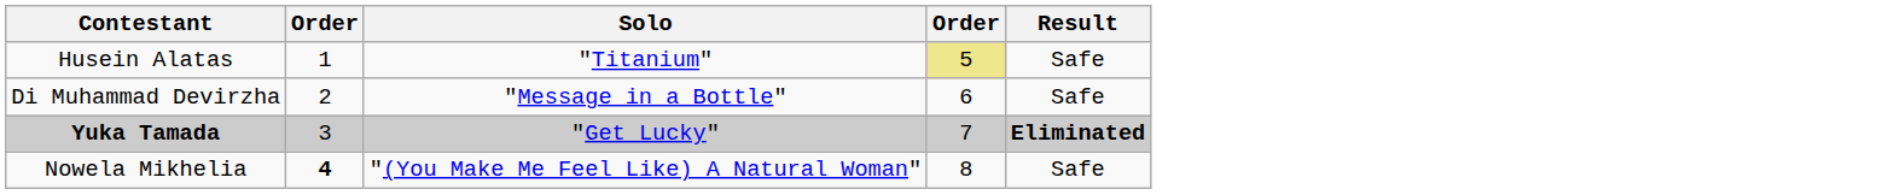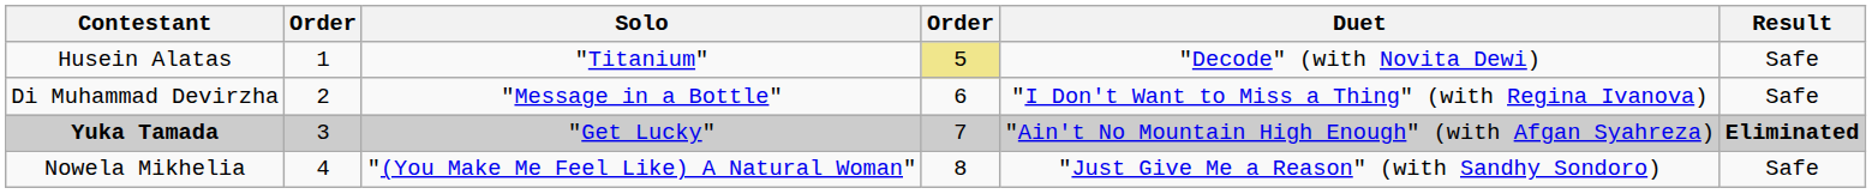 <table class="wikitable" style="text-align:center;">
 <tr>
 <th>Contestant</th>
 <th>Order</th>
 <th>Solo</th>
 <th>Order</th>
+<th>Duet</th>
 <th>Result</th>
 </tr>
 <tr>
 <td>Husein Alatas</td>
 <td>1</td>
 <td>"<a href='#'>Titanium</a>"</td>
 <td style="background: khaki;">5</td>
+<td>"<a href='#'>Decode</a>" (with <a href='#'>Novita Dewi</a>)</td>
 <td>Safe</td>
 </tr>
 <tr>
 <td>Di Muhammad Devirzha</td>
 <td>2</td>
 <td>"<a href='#'>Message in a Bottle</a>"</td>
 <td>6</td>
+<td>"<a href='#'>I Don't Want to Miss a Thing</a>" (with <a href='#'>Regina Ivanova</a>)</td>
 <td>Safe</td>
 </tr>
 <tr style="background:#ccc;">
 <td><strong>Yuka Tamada</strong></td>
 <td>3</td>
 <td>"<a href='#'>Get Lucky</a>"</td>
 <td>7</td>
+<td>"<a href='#'>Ain't No Mountain High Enough</a>" (with <a href='#'>Afgan Syahreza</a>)</td>
 <td><strong>Eliminated</strong></td>
 </tr>
 <tr>
 <td>Nowela Mikhelia</td>
-<td><strong>4</strong></td>
+<td>4</td>
 <td>"<a href='#'>(You Make Me Feel Like) A Natural Woman</a>"</td>
 <td>8</td>
+<td>"<a href='#'>Just Give Me a Reason</a>" (with <a href='#'>Sandhy Sondoro</a>)</td>
 <td>Safe</td>
 </tr>
 </table>
